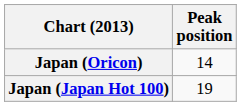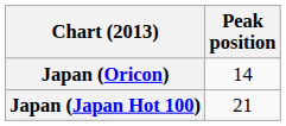 <table class="wikitable sortable plainrowheaders">
 <tr>
 <th scope="col">Chart (2013)</th>
 <th scope="col">Peak<br>position</th>
 </tr>
 <tr>
 <th scope="row">Japan (<a href='#'>Oricon</a>)</th>
 <td style="text-align:center;">14</td>
 </tr>
 <tr>
 <th scope="row">Japan (<a href='#'>Japan Hot 100</a>)</th>
-<td style="text-align:center;">19</td>
+<td style="text-align:center;">21</td>
 </tr>
 </table>
